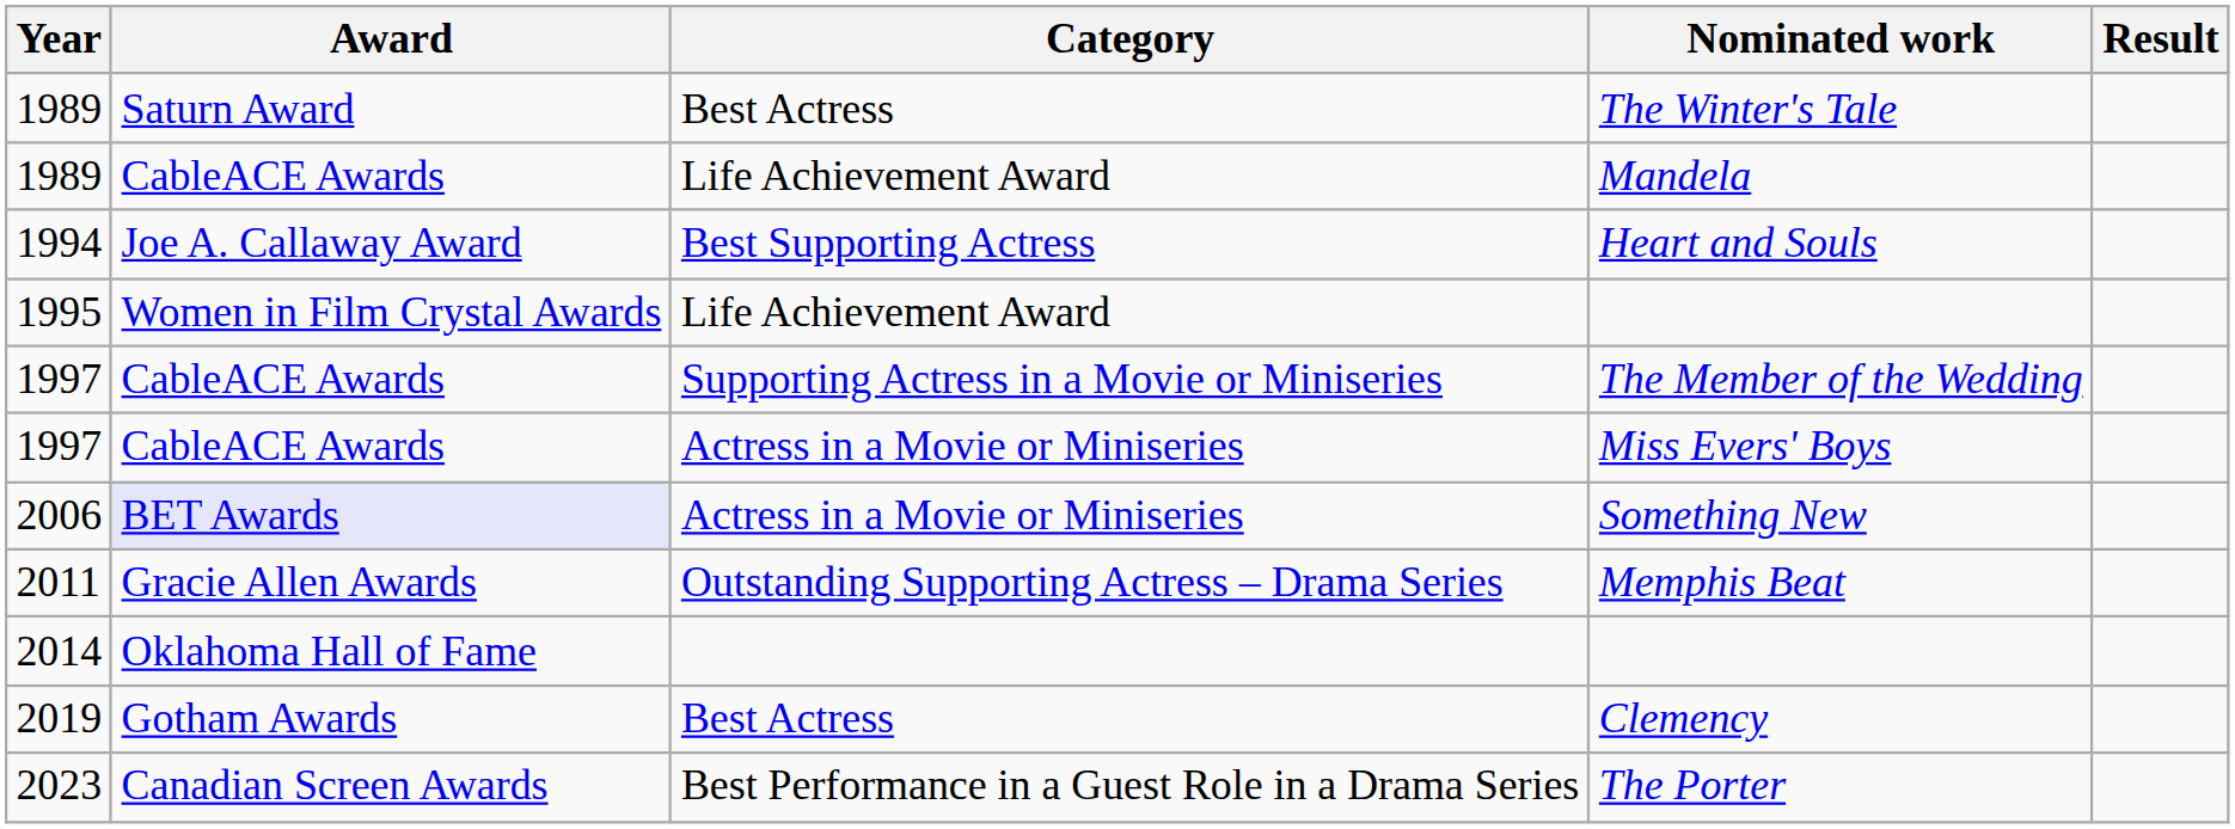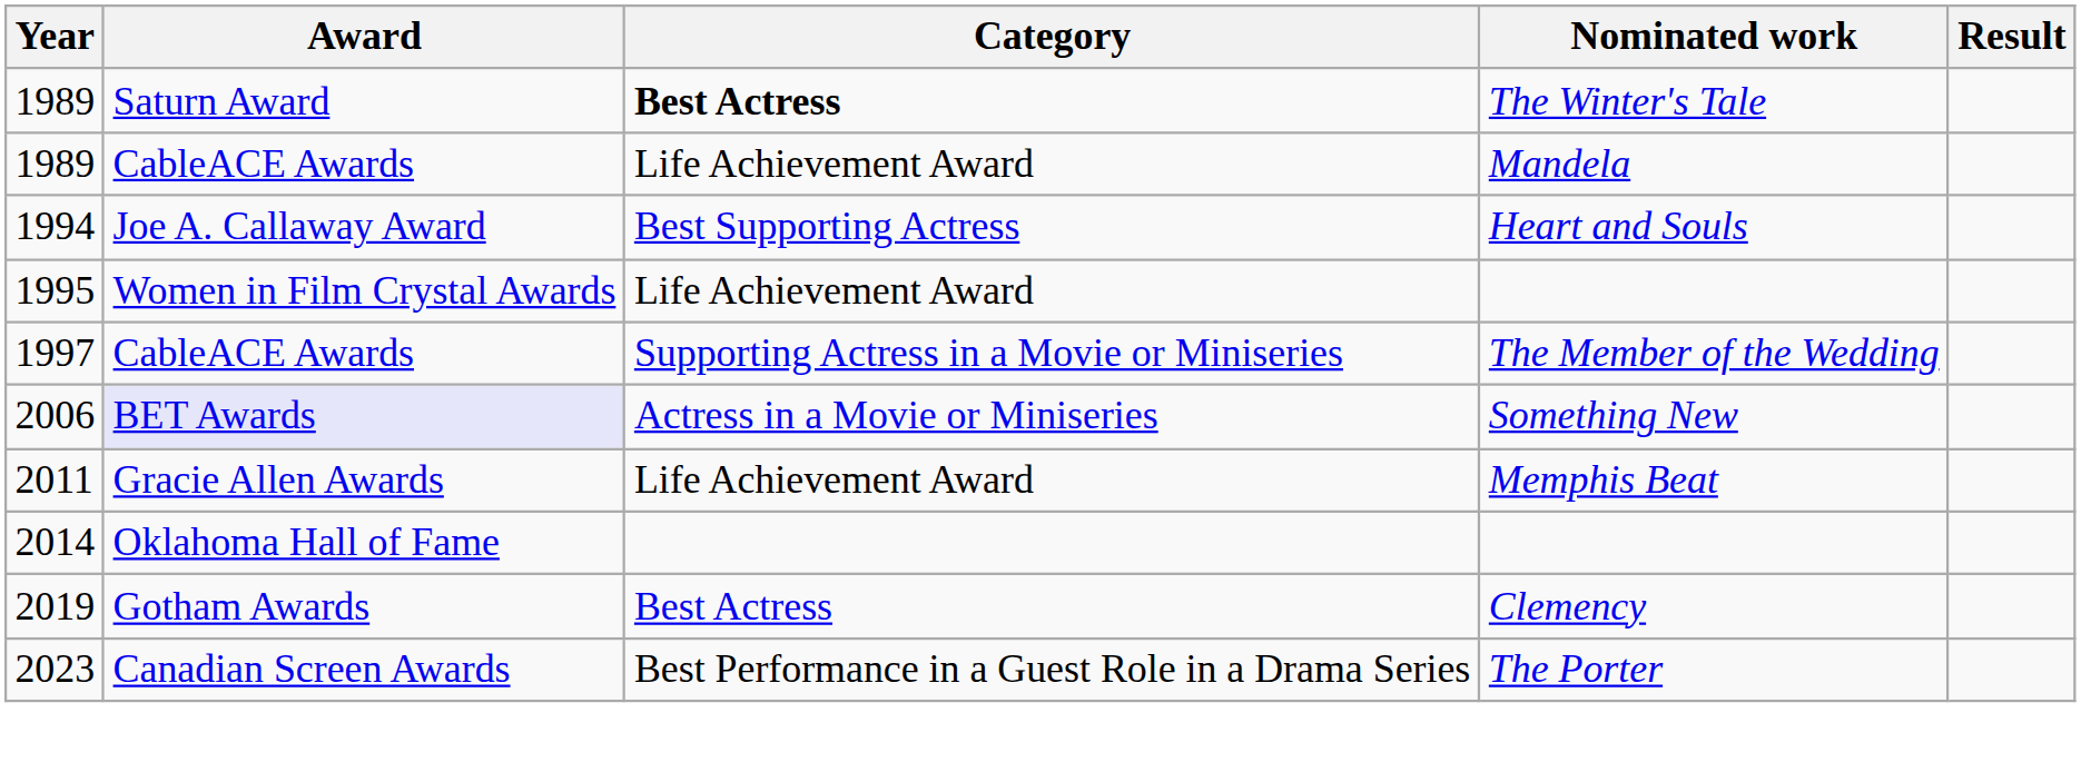 <table class="wikitable sortable">
 <tr>
 <th>Year</th>
 <th>Award</th>
 <th>Category</th>
 <th>Nominated work</th>
 <th>Result</th>
 </tr>
 <tr>
 <td>1989</td>
 <td><a href='#'>Saturn Award</a></td>
-<td>Best Actress</td>
+<td><strong>Best Actress</strong></td>
 <td><em><a href='#'>The Winter's Tale</a></em></td>
 <td></td>
 </tr>
 <tr>
 <td>1989</td>
 <td><a href='#'>CableACE Awards</a></td>
 <td>Life Achievement Award</td>
 <td><em><a href='#'>Mandela</a></em></td>
 <td></td>
 </tr>
 <tr>
 <td>1994</td>
 <td><a href='#'>Joe A. Callaway Award</a></td>
 <td><a href='#'>Best Supporting Actress</a></td>
 <td><em><a href='#'>Heart and Souls</a></em></td>
 <td></td>
 </tr>
 <tr>
 <td>1995</td>
 <td><a href='#'>Women in Film Crystal Awards</a></td>
 <td>Life Achievement Award</td>
 <td></td>
 <td></td>
 </tr>
 <tr>
 <td>1997</td>
 <td><a href='#'>CableACE Awards</a></td>
 <td><a href='#'>Supporting Actress in a Movie or Miniseries</a></td>
 <td><em><a href='#'>The Member of the Wedding</a></em></td>
 <td></td>
 </tr>
 <tr>
-<td>1997</td>
-<td><a href='#'>CableACE Awards</a></td>
-<td><a href='#'>Actress in a Movie or Miniseries</a></td>
-<td><em><a href='#'>Miss Evers' Boys</a></em></td>
-<td></td>
-</tr>
-<tr>
 <td>2006</td>
 <td style="background: lavender;"><a href='#'>BET Awards</a></td>
 <td><a href='#'>Actress in a Movie or Miniseries</a></td>
 <td><em><a href='#'>Something New</a></em></td>
 <td></td>
 </tr>
 <tr>
 <td>2011</td>
 <td><a href='#'>Gracie Allen Awards</a></td>
-<td><a href='#'>Outstanding Supporting Actress – Drama Series</a></td>
+<td>Life Achievement Award</td>
 <td><em><a href='#'>Memphis Beat</a></em></td>
 <td></td>
 </tr>
 <tr>
 <td>2014</td>
 <td><a href='#'>Oklahoma Hall of Fame</a></td>
 <td></td>
 <td></td>
 <td></td>
 </tr>
 <tr>
 <td>2019</td>
 <td><a href='#'>Gotham Awards</a></td>
 <td><a href='#'>Best Actress</a></td>
 <td><em><a href='#'>Clemency</a></em></td>
 <td></td>
 </tr>
 <tr>
 <td>2023</td>
 <td><a href='#'>Canadian Screen Awards</a></td>
 <td>Best Performance in a Guest Role in a Drama Series</td>
 <td><em><a href='#'>The Porter</a></em></td>
 <td></td>
 </tr>
 </table>
